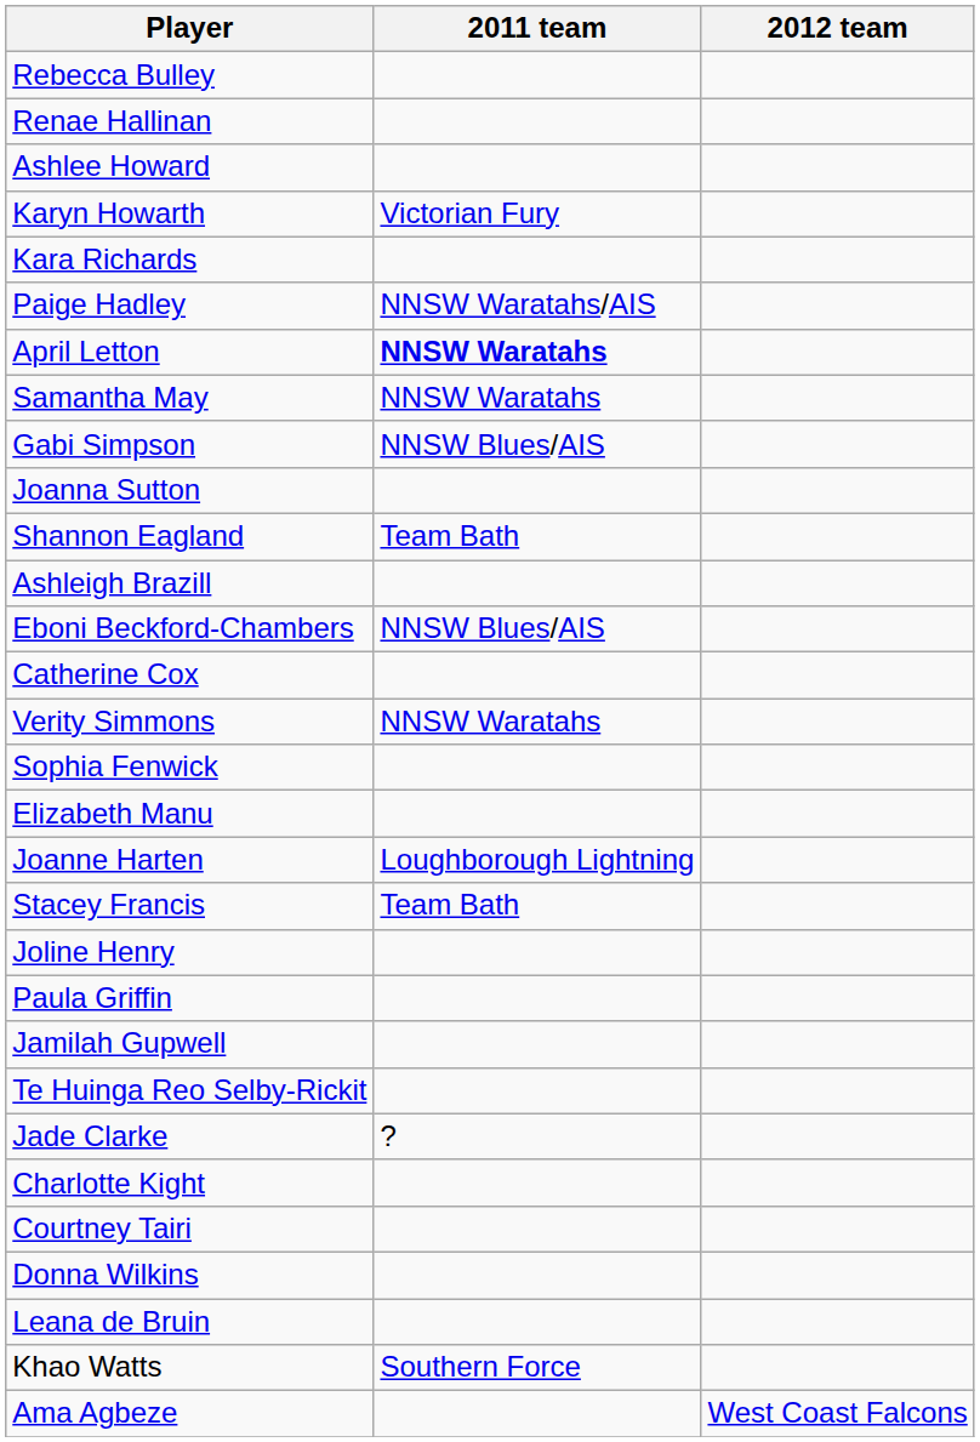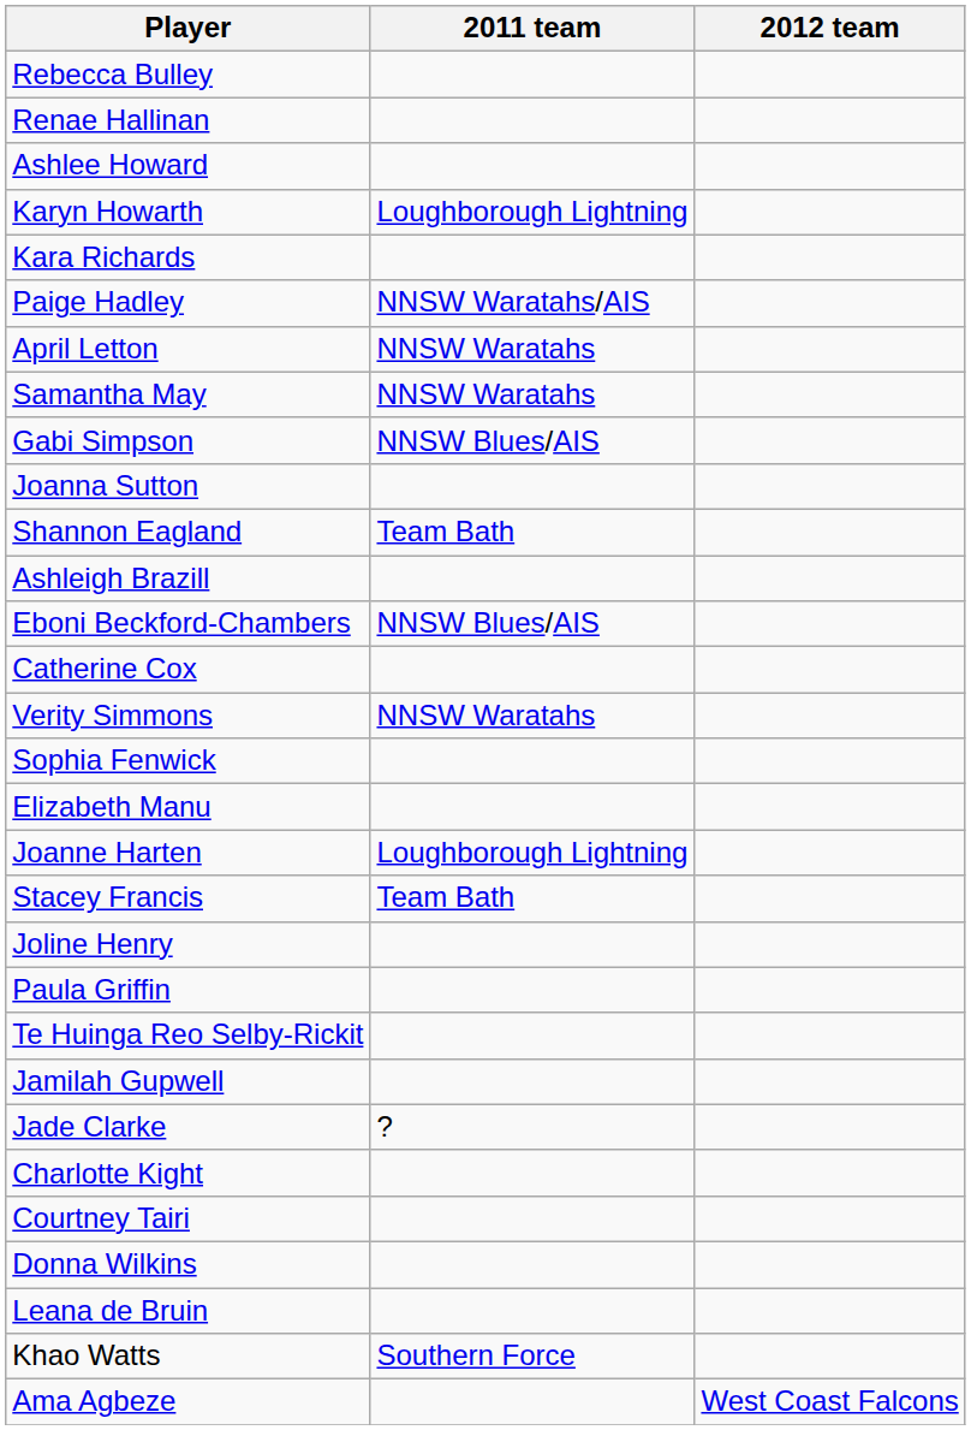 <table class="wikitable collapsible">
 <tr>
 <th>Player</th>
 <th>2011 team</th>
 <th>2012 team</th>
 </tr>
 <tr>
 <td> <a href='#'>Rebecca Bulley</a></td>
 <td></td>
 <td></td>
 </tr>
 <tr>
 <td> <a href='#'>Renae Hallinan</a></td>
 <td></td>
 <td></td>
 </tr>
 <tr>
 <td> <a href='#'>Ashlee Howard</a></td>
 <td></td>
 <td></td>
 </tr>
 <tr>
 <td> <a href='#'>Karyn Howarth</a></td>
-<td><a href='#'>Victorian Fury</a></td>
+<td><a href='#'>Loughborough Lightning</a></td>
 <td></td>
 </tr>
 <tr>
 <td> <a href='#'>Kara Richards</a></td>
 <td></td>
 <td></td>
 </tr>
 <tr>
 <td> <a href='#'>Paige Hadley</a></td>
 <td><a href='#'>NNSW Waratahs</a>/<a href='#'>AIS</a></td>
 <td></td>
 </tr>
 <tr>
 <td> <a href='#'>April Letton</a></td>
-<td><strong><a href='#'>NNSW Waratahs</a></strong></td>
+<td><a href='#'>NNSW Waratahs</a></td>
 <td></td>
 </tr>
 <tr>
 <td> <a href='#'>Samantha May</a></td>
 <td><a href='#'>NNSW Waratahs</a></td>
 <td></td>
 </tr>
 <tr>
 <td> <a href='#'>Gabi Simpson</a></td>
 <td><a href='#'>NNSW Blues</a>/<a href='#'>AIS</a></td>
 <td></td>
 </tr>
 <tr>
 <td> <a href='#'>Joanna Sutton</a></td>
 <td></td>
 <td></td>
 </tr>
 <tr>
 <td> <a href='#'>Shannon Eagland</a></td>
 <td><a href='#'>Team Bath</a></td>
 <td></td>
 </tr>
 <tr>
 <td> <a href='#'>Ashleigh Brazill</a></td>
 <td></td>
 <td></td>
 </tr>
 <tr>
 <td> <a href='#'>Eboni Beckford-Chambers</a></td>
 <td><a href='#'>NNSW Blues</a>/<a href='#'>AIS</a></td>
 <td></td>
 </tr>
 <tr>
 <td> <a href='#'>Catherine Cox</a></td>
 <td></td>
 <td></td>
 </tr>
 <tr>
 <td> <a href='#'>Verity Simmons</a></td>
 <td><a href='#'>NNSW Waratahs</a></td>
 <td></td>
 </tr>
 <tr>
 <td> <a href='#'>Sophia Fenwick</a></td>
 <td></td>
 <td></td>
 </tr>
 <tr>
 <td> <a href='#'>Elizabeth Manu</a></td>
 <td></td>
 <td></td>
 </tr>
 <tr>
 <td> <a href='#'>Joanne Harten</a></td>
 <td><a href='#'>Loughborough Lightning</a></td>
 <td></td>
 </tr>
 <tr>
 <td> <a href='#'>Stacey Francis</a></td>
 <td><a href='#'>Team Bath</a></td>
 <td></td>
 </tr>
 <tr>
 <td> <a href='#'>Joline Henry</a></td>
 <td></td>
 <td></td>
 </tr>
 <tr>
 <td> <a href='#'>Paula Griffin</a></td>
 <td></td>
 <td></td>
 </tr>
 <tr>
-<td> <a href='#'>Jamilah Gupwell</a></td>
+<td> <a href='#'>Te Huinga Reo Selby-Rickit</a></td>
 <td></td>
 <td></td>
 </tr>
 <tr>
-<td> <a href='#'>Te Huinga Reo Selby-Rickit</a></td>
+<td> <a href='#'>Jamilah Gupwell</a></td>
 <td></td>
 <td></td>
 </tr>
 <tr>
 <td> <a href='#'>Jade Clarke</a></td>
 <td>?</td>
 <td></td>
 </tr>
 <tr>
 <td> <a href='#'>Charlotte Kight</a></td>
 <td></td>
 <td></td>
 </tr>
 <tr>
 <td> <a href='#'>Courtney Tairi</a></td>
 <td></td>
 <td></td>
 </tr>
 <tr>
 <td> <a href='#'>Donna Wilkins</a></td>
 <td></td>
 <td></td>
 </tr>
 <tr>
 <td> <a href='#'>Leana de Bruin</a></td>
 <td></td>
 <td></td>
 </tr>
 <tr>
 <td> Khao Watts</td>
 <td><a href='#'>Southern Force</a></td>
 <td></td>
 </tr>
 <tr>
 <td> <a href='#'>Ama Agbeze</a></td>
 <td></td>
 <td><a href='#'>West Coast Falcons</a></td>
 </tr>
 <tr>
 </tr>
 </table>
